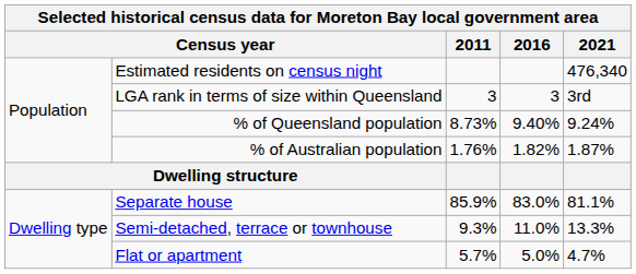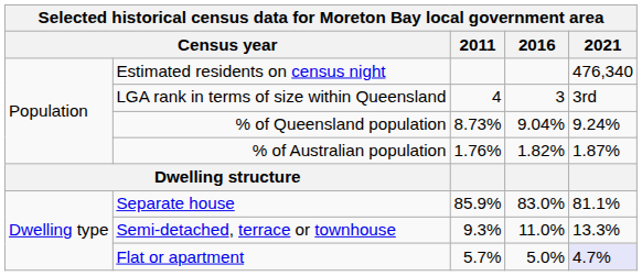 <table class="wikitable">
 <tr>
 <th colspan=5>Selected historical census data for Moreton Bay local government area</th>
 </tr>
 <tr>
 <th colspan="2">Census year</th>
 <th>2011</th>
 <th>2016</th>
 <th><strong>2021</strong></th>
 </tr>
 <tr>
 <td rowspan="4">Population</td>
 <td>Estimated residents on <a href='#'>census night</a></td>
 <td align="right"></td>
 <td align="right"></td>
 <td>476,340</td>
 </tr>
 <tr>
 <td align="right">LGA rank in terms of size within Queensland</td>
-<td align="right">3</td>
+<td align="right">4</td>
 <td align="right"> 3</td>
 <td> 3rd</td>
 </tr>
 <tr>
 <td align="right">% of Queensland population</td>
 <td align="right">8.73%</td>
-<td align="right"> 9.40%</td>
+<td align="right"> 9.04%</td>
 <td> 9.24%</td>
 </tr>
 <tr>
 <td align="right">% of Australian population</td>
 <td align="right">1.76%</td>
 <td align="right"> 1.82%</td>
 <td> 1.87%</td>
 </tr>
 <tr>
 <th colspan="2">Dwelling structure</th>
 <th></th>
 <th></th>
 <th></th>
 </tr>
 <tr>
 <td rowspan="4"><a href='#'>Dwelling</a> type</td>
 <td><a href='#'>Separate house</a></td>
 <td align="right">85.9%</td>
 <td align="right"> 83.0%</td>
 <td> 81.1%</td>
 </tr>
 <tr>
 <td><a href='#'>Semi-detached</a>, <a href='#'>terrace</a> or <a href='#'>townhouse</a></td>
 <td align="right">9.3%</td>
 <td align="right">  11.0%</td>
 <td> 13.3%</td>
 </tr>
 <tr>
 <td><a href='#'>Flat or apartment</a></td>
 <td align="right">5.7%</td>
 <td align="right"> 5.0%</td>
-<td> 4.7%</td>
+<td style="background: lavender;"> 4.7%</td>
 </tr>
 </table>
